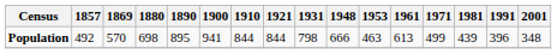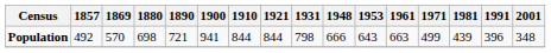 <table class="wikitable" style="font-size:95%;">
 <tr>
 <th>Census</th>
 <th>1857</th>
 <th>1869</th>
 <th>1880</th>
 <th>1890</th>
 <th>1900</th>
 <th>1910</th>
 <th>1921</th>
 <th>1931</th>
 <th>1948</th>
 <th>1953</th>
 <th>1961</th>
 <th>1971</th>
 <th>1981</th>
 <th>1991</th>
 <th>2001</th>
 </tr>
 <tr>
 <td><strong>Population</strong></td>
 <td>492</td>
 <td>570</td>
 <td>698</td>
-<td>895</td>
+<td>721</td>
 <td>941</td>
 <td>844</td>
 <td>844</td>
 <td>798</td>
 <td>666</td>
-<td>463</td>
-<td>613</td>
+<td>643</td>
+<td>663</td>
 <td>499</td>
 <td>439</td>
 <td>396</td>
 <td>348</td>
 </tr>
 <tr>
 </tr>
 </table>
